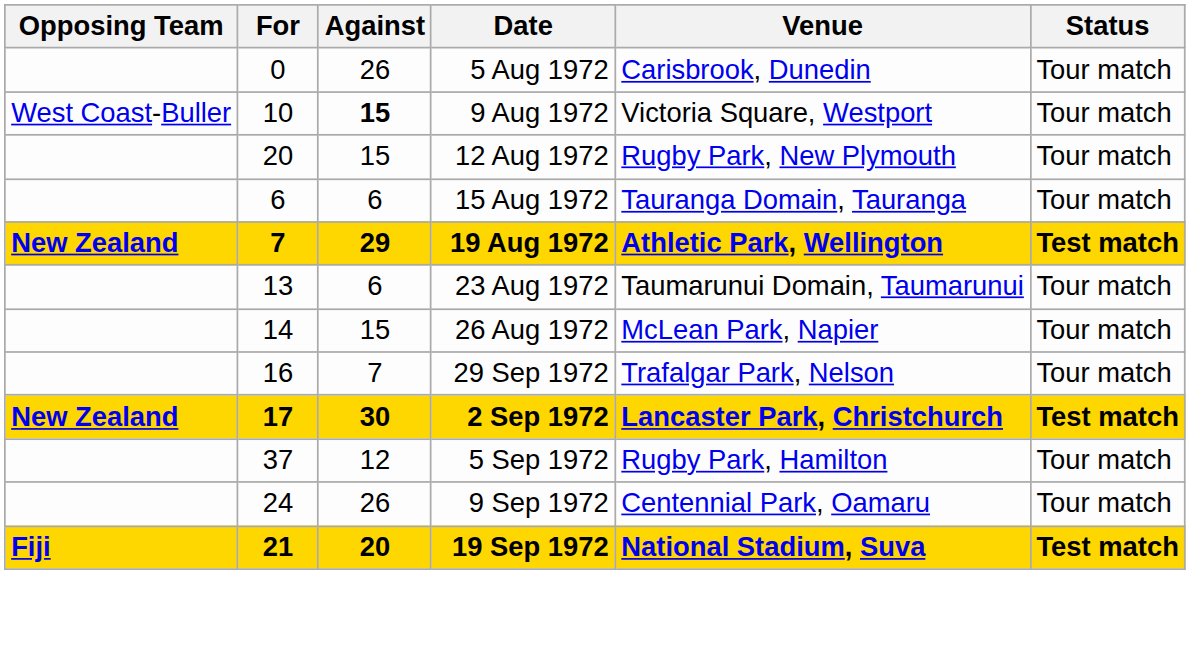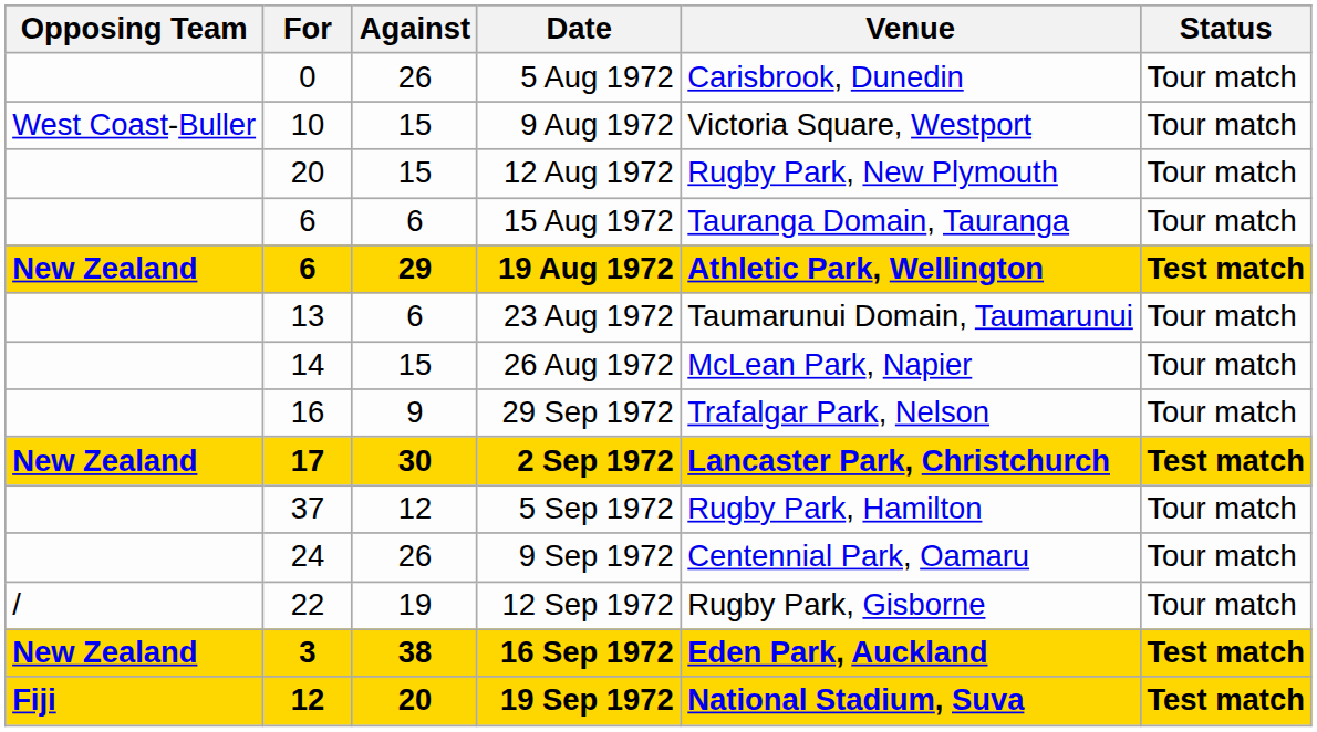 <table class=wikitable>
 <tr>
 <th>Opposing Team</th>
 <th>For</th>
 <th>Against</th>
 <th>Date</th>
 <th>Venue</th>
 <th>Status</th>
 </tr>
 <tr bgcolor=#fdfdfd>
 <td></td>
 <td align=center width=40>0</td>
 <td align=center width=40>26</td>
 <td width=100 align=right>5 Aug 1972</td>
 <td><a href='#'>Carisbrook</a>, <a href='#'>Dunedin</a></td>
 <td>Tour match</td>
 </tr>
 <tr bgcolor=#fdfdfd>
 <td> <a href='#'>West Coast</a>-<a href='#'>Buller</a></td>
 <td align=center width=40>10</td>
-<td align=center width=40><strong>15</strong></td>
+<td align=center width=40>15</td>
 <td width=100 align=right>9 Aug 1972</td>
 <td>Victoria Square, <a href='#'>Westport</a></td>
 <td>Tour match</td>
 </tr>
 <tr bgcolor=#fdfdfd>
 <td></td>
 <td align=center width=40>20</td>
 <td align=center width=40>15</td>
 <td width=100 align=right>12 Aug 1972</td>
 <td><a href='#'>Rugby Park</a>, <a href='#'>New Plymouth</a></td>
 <td>Tour match</td>
 </tr>
 <tr bgcolor=#fdfdfd>
 <td></td>
 <td align=center width=40>6</td>
 <td align=center width=40>6</td>
 <td width=100 align=right>15 Aug 1972</td>
 <td><a href='#'>Tauranga Domain</a>, <a href='#'>Tauranga</a></td>
 <td>Tour match</td>
 </tr>
 <tr bgcolor=gold>
 <td> <strong><a href='#'>New Zealand</a></strong></td>
-<td align=center width=40><strong>7</strong></td>
+<td align=center width=40><strong>6</strong></td>
 <td align=center width=40><strong>29</strong></td>
 <td width=100 align=right><strong>19 Aug 1972</strong></td>
 <td><strong><a href='#'>Athletic Park</a>, <a href='#'>Wellington</a></strong></td>
 <td><strong>Test match</strong></td>
 </tr>
 <tr bgcolor=#fdfdfd>
 <td></td>
 <td align=center width=40>13</td>
 <td align=center width=40>6</td>
 <td width=100 align=right>23 Aug 1972</td>
 <td>Taumarunui Domain, <a href='#'>Taumarunui</a></td>
 <td>Tour match</td>
 </tr>
 <tr bgcolor=#fdfdfd>
 <td></td>
 <td align=center width=40>14</td>
 <td align=center width=40>15</td>
 <td width=100 align=right>26 Aug 1972</td>
 <td><a href='#'>McLean Park</a>, <a href='#'>Napier</a></td>
 <td>Tour match</td>
 </tr>
 <tr bgcolor=#fdfdfd>
 <td></td>
 <td align=center width=40>16</td>
-<td align=center width=40>7</td>
+<td align=center width=40>9</td>
 <td width=100 align=right>29 Sep 1972</td>
 <td><a href='#'>Trafalgar Park</a>, <a href='#'>Nelson</a></td>
 <td>Tour match</td>
 </tr>
 <tr bgcolor=gold>
 <td> <strong><a href='#'>New Zealand</a></strong></td>
 <td align=center width=40><strong>17</strong></td>
 <td align=center width=40><strong>30</strong></td>
 <td width=100 align=right><strong>2 Sep 1972</strong></td>
 <td><strong><a href='#'>Lancaster Park</a>, <a href='#'>Christchurch</a></strong></td>
 <td><strong>Test match</strong></td>
 </tr>
 <tr bgcolor=#fdfdfd>
 <td></td>
 <td align=center width=40>37</td>
 <td align=center width=40>12</td>
 <td width=100 align=right>5 Sep 1972</td>
 <td><a href='#'>Rugby Park</a>, <a href='#'>Hamilton</a></td>
 <td>Tour match</td>
 </tr>
 <tr bgcolor=#fdfdfd>
 <td></td>
 <td align=center width=40>24</td>
 <td align=center width=40>26</td>
 <td width=100 align=right>9 Sep 1972</td>
 <td><a href='#'>Centennial Park</a>, <a href='#'>Oamaru</a></td>
 <td>Tour match</td>
 </tr>
+<tr bgcolor=#fdfdfd>
+<td> /<br></td>
+<td align=center width=40>22</td>
+<td align=center width=40>19</td>
+<td width=100 align=right>12 Sep 1972</td>
+<td>Rugby Park, <a href='#'>Gisborne</a></td>
+<td>Tour match</td>
+</tr>
+<tr bgcolor=gold>
+<td> <strong><a href='#'>New Zealand</a></strong></td>
+<td align=center width=40><strong>3</strong></td>
+<td align=center width=40><strong>38</strong></td>
+<td width=100 align=right><strong>16 Sep 1972</strong></td>
+<td><strong><a href='#'>Eden Park</a>, <a href='#'>Auckland</a></strong></td>
+<td><strong>Test match</strong></td>
+</tr>
 <tr bgcolor=gold>
 <td> <strong><a href='#'>Fiji</a></strong></td>
-<td align=center width=40><strong>21</strong></td>
+<td align=center width=40><strong>12</strong></td>
 <td align=center width=40><strong>20</strong></td>
 <td width=100 align=right><strong>19 Sep 1972</strong></td>
 <td><strong><a href='#'>National Stadium</a>, <a href='#'>Suva</a></strong></td>
 <td><strong>Test match</strong></td>
 </tr>
 </table>
